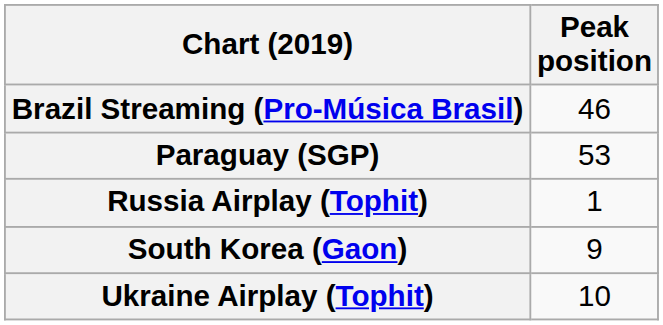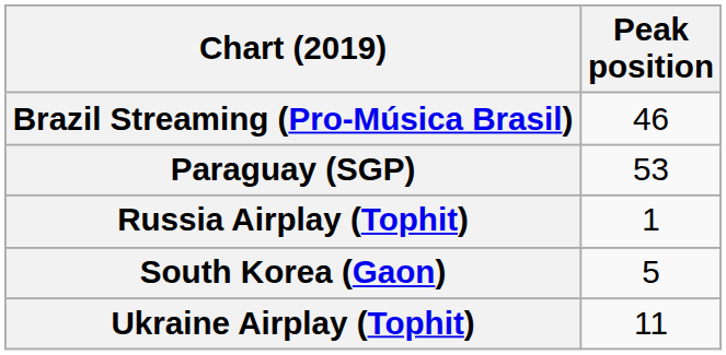 <table class="wikitable sortable plainrowheaders" style="text-align:center">
 <tr>
 <th scope="col">Chart (2019)</th>
 <th scope="col">Peak<br>position</th>
 </tr>
 <tr>
 <th scope="row">Brazil Streaming (<a href='#'>Pro-Música Brasil</a>)</th>
 <td>46</td>
 </tr>
 <tr>
 <th scope="row">Paraguay (SGP)</th>
 <td>53</td>
 </tr>
 <tr>
 <th scope="row">Russia Airplay (<a href='#'>Tophit</a>)</th>
 <td>1</td>
 </tr>
 <tr>
 <th scope="row">South Korea (<a href='#'>Gaon</a>)</th>
-<td>9</td>
+<td>5</td>
 </tr>
 <tr>
 <th scope="row">Ukraine Airplay (<a href='#'>Tophit</a>)</th>
-<td>10</td>
+<td>11</td>
 </tr>
 </table>
